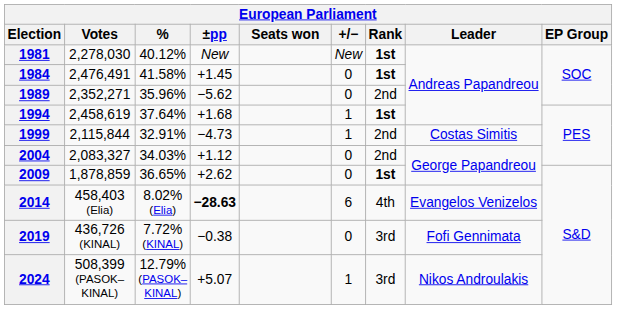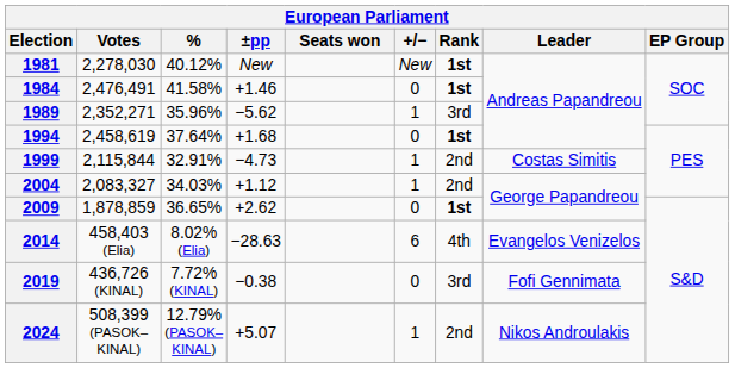 <table class="wikitable" style="text-align:center; font-size:100%; line-height:16px;">
 <tr>
 <th colspan="9"><a href='#'>European Parliament</a></th>
 </tr>
 <tr>
 <th width="60px">Election</th>
 <th width="75px">Votes</th>
 <th width="45px">%</th>
 <th width="45px">±<a href='#'>pp</a></th>
 <th width="100px">Seats won</th>
 <th width="30px">+/−</th>
 <th width="30px">Rank</th>
 <th>Leader</th>
 <th>EP Group</th>
 </tr>
 <tr>
 <th><a href='#'>1981</a></th>
 <td>2,278,030</td>
 <td>40.12%</td>
 <td><em>New</em></td>
 <td></td>
 <td><em>New</em></td>
 <td><strong>1st</strong></td>
 <td rowspan=4><a href='#'>Andreas Papandreou</a></td>
 <td rowspan=3><a href='#'>SOC</a></td>
 </tr>
 <tr>
 <th><a href='#'>1984</a></th>
 <td>2,476,491</td>
 <td>41.58%</td>
-<td>+1.45</td>
+<td>+1.46</td>
 <td></td>
 <td> 0</td>
 <td><strong>1st</strong></td>
 </tr>
 <tr>
 <th><a href='#'>1989</a></th>
 <td>2,352,271</td>
 <td>35.96%</td>
 <td>−5.62</td>
 <td></td>
-<td> 0</td>
-<td>2nd</td>
+<td> 1</td>
+<td>3rd</td>
 </tr>
 <tr>
 <th><a href='#'>1994</a></th>
 <td>2,458,619</td>
 <td>37.64%</td>
 <td>+1.68</td>
 <td></td>
-<td> 1</td>
+<td> 0</td>
 <td><strong>1st</strong></td>
 <td rowspan=3><a href='#'>PES</a></td>
 </tr>
 <tr>
 <th><a href='#'>1999</a></th>
 <td>2,115,844</td>
 <td>32.91%</td>
 <td>−4.73</td>
 <td></td>
 <td> 1</td>
 <td>2nd</td>
 <td><a href='#'>Costas Simitis</a></td>
 </tr>
 <tr>
 <th><a href='#'>2004</a></th>
 <td>2,083,327</td>
 <td>34.03%</td>
 <td>+1.12</td>
 <td></td>
-<td> 0</td>
+<td> 1</td>
 <td>2nd</td>
 <td rowspan=2><a href='#'>George Papandreou</a></td>
 </tr>
 <tr>
 <th><a href='#'>2009</a></th>
 <td>1,878,859</td>
 <td>36.65%</td>
 <td>+2.62</td>
 <td></td>
 <td> 0</td>
 <td><strong>1st</strong></td>
 <td rowspan=4><a href='#'>S&D</a></td>
 </tr>
 <tr>
 <th><a href='#'>2014</a></th>
 <td>458,403<br><small>(Elia)</small></td>
 <td>8.02%<br><small>(<a href='#'>Elia</a>)</small></td>
-<td><strong>−28.63</strong></td>
+<td>−28.63</td>
 <td></td>
 <td> 6</td>
 <td>4th</td>
 <td><a href='#'>Evangelos Venizelos</a></td>
 </tr>
 <tr>
 <th><a href='#'>2019</a></th>
 <td>436,726<br><small>(KINAL)</small></td>
 <td>7.72%<br><small>(<a href='#'>KINAL</a>)</small></td>
 <td>−0.38</td>
 <td></td>
 <td> 0</td>
 <td>3rd</td>
 <td><a href='#'>Fofi Gennimata</a></td>
 </tr>
 <tr>
 <th><a href='#'>2024</a></th>
 <td>508,399<br><small>(PASOK–KINAL)</small></td>
 <td>12.79%<br><small>(<a href='#'>PASOK–KINAL</a>)</small></td>
 <td>+5.07</td>
 <td></td>
 <td> 1</td>
-<td>3rd</td>
+<td>2nd</td>
 <td><a href='#'>Nikos Androulakis</a></td>
 </tr>
 </table>
